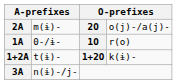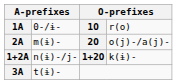 <table class="wikitable">
 <tr>
 <th colspan="2">A-prefixes</th>
 <th colspan="2">O-prefixes</th>
+</tr>
+<tr>
+<th>1A</th>
+<td>0-/ɨ-</td>
+<th>1O</th>
+<td>r(o)</td>
 </tr>
 <tr>
 <th>2A</th>
 <td>m(ɨ)-</td>
 <th>2O</th>
 <td>o(j)-/a(j)-</td>
 </tr>
 <tr>
-<th>1A</th>
-<td>0-/ɨ-</td>
-<th>1O</th>
-<td>r(o)</td>
-</tr>
-<tr>
 <th>1+2A</th>
-<td>t(ɨ)-</td>
+<td>n(ɨ)-/j-</td>
 <th>1+2O</th>
 <td>k(ɨ)-</td>
 </tr>
 <tr>
 <th>3A</th>
-<td>n(ɨ)-/j-</td>
+<td>t(ɨ)-</td>
 </tr>
 </table>
